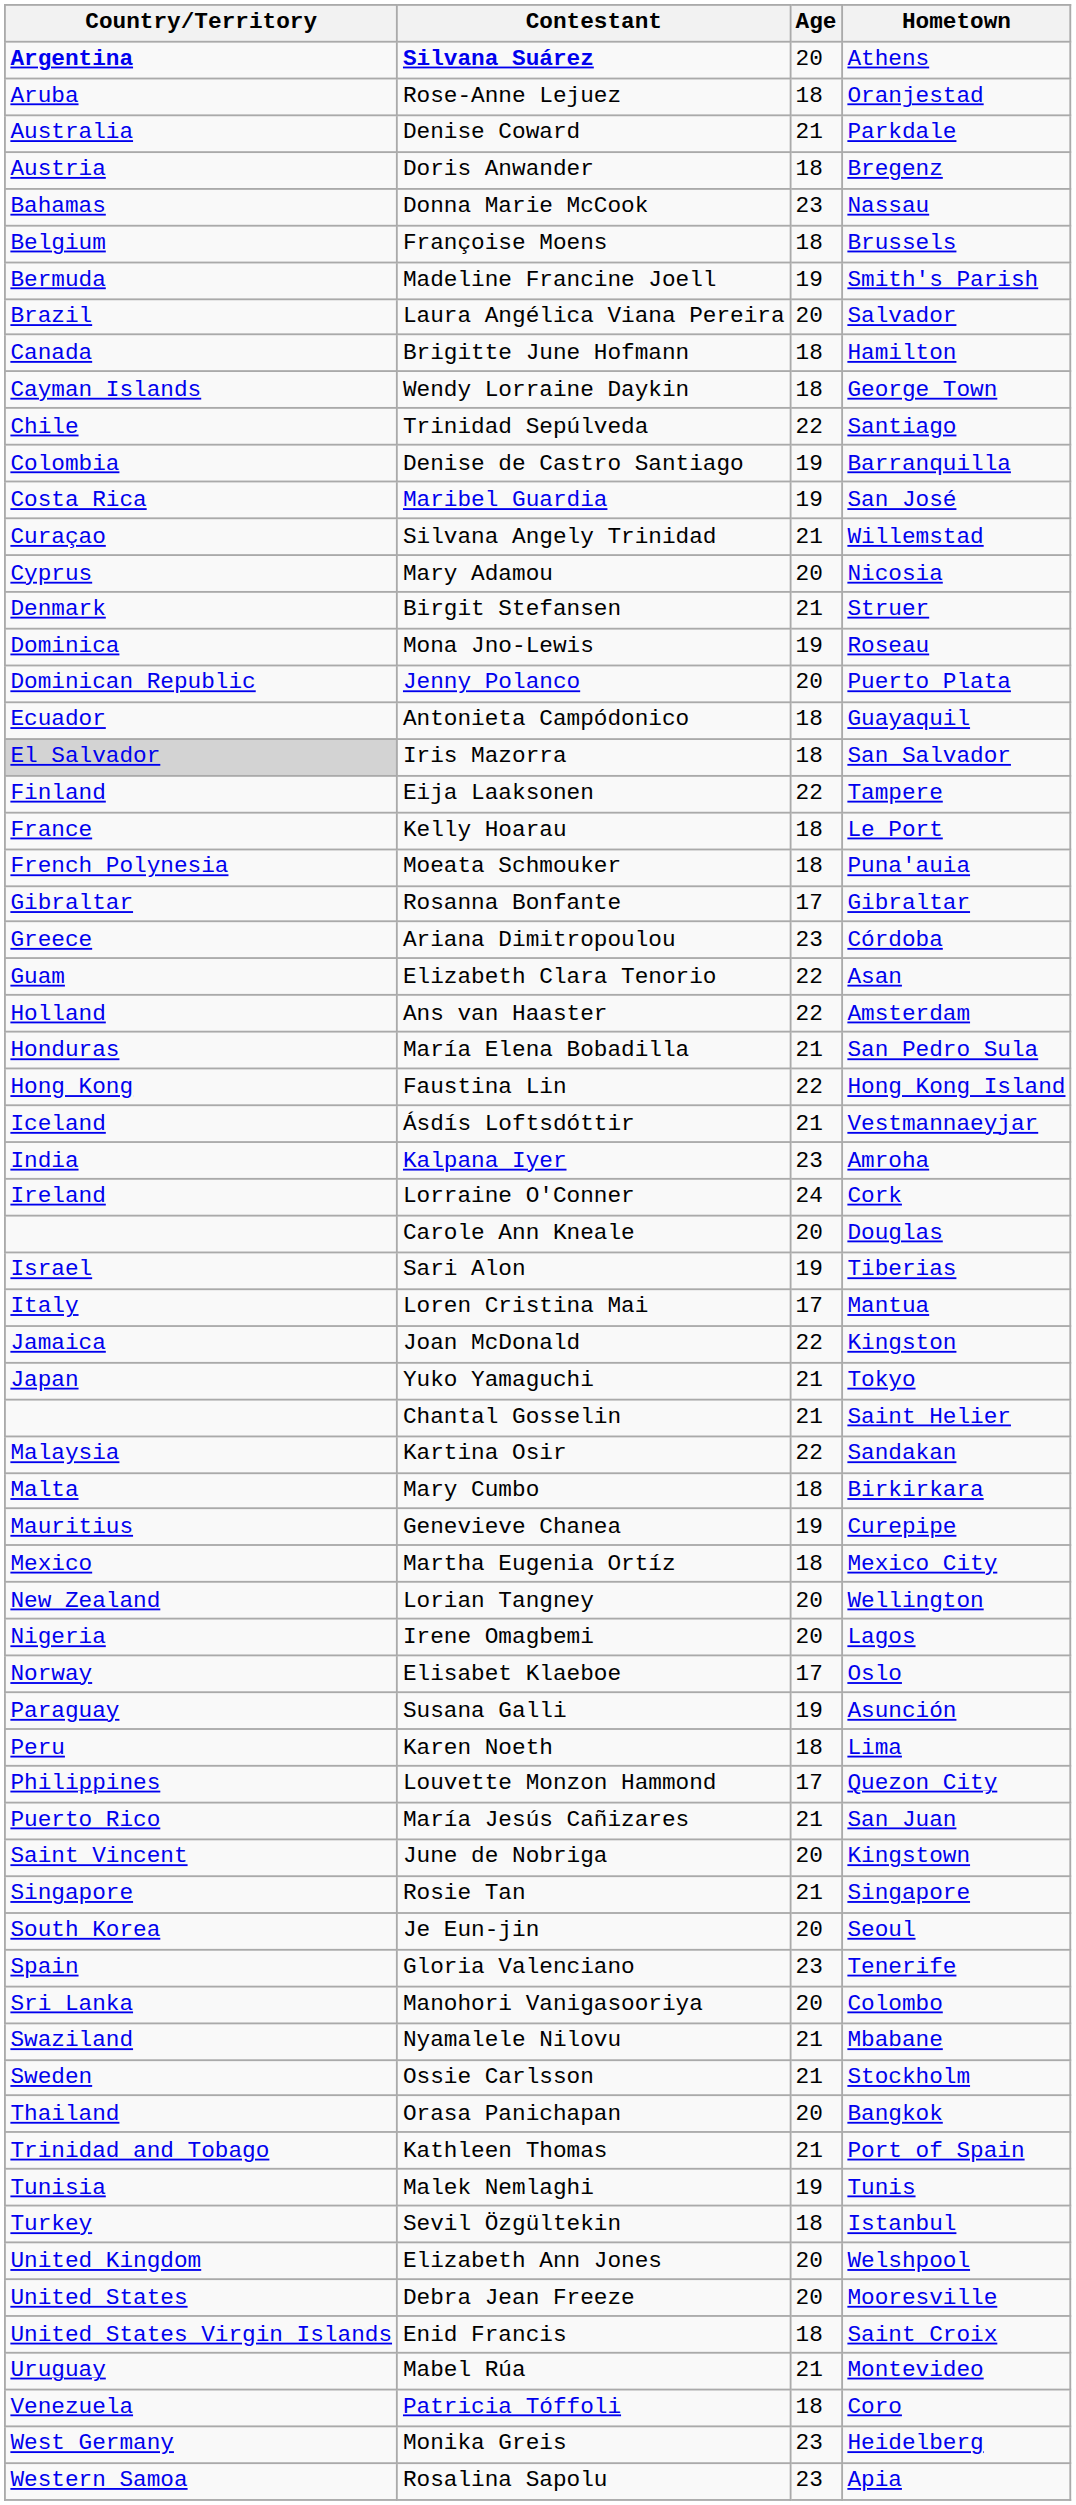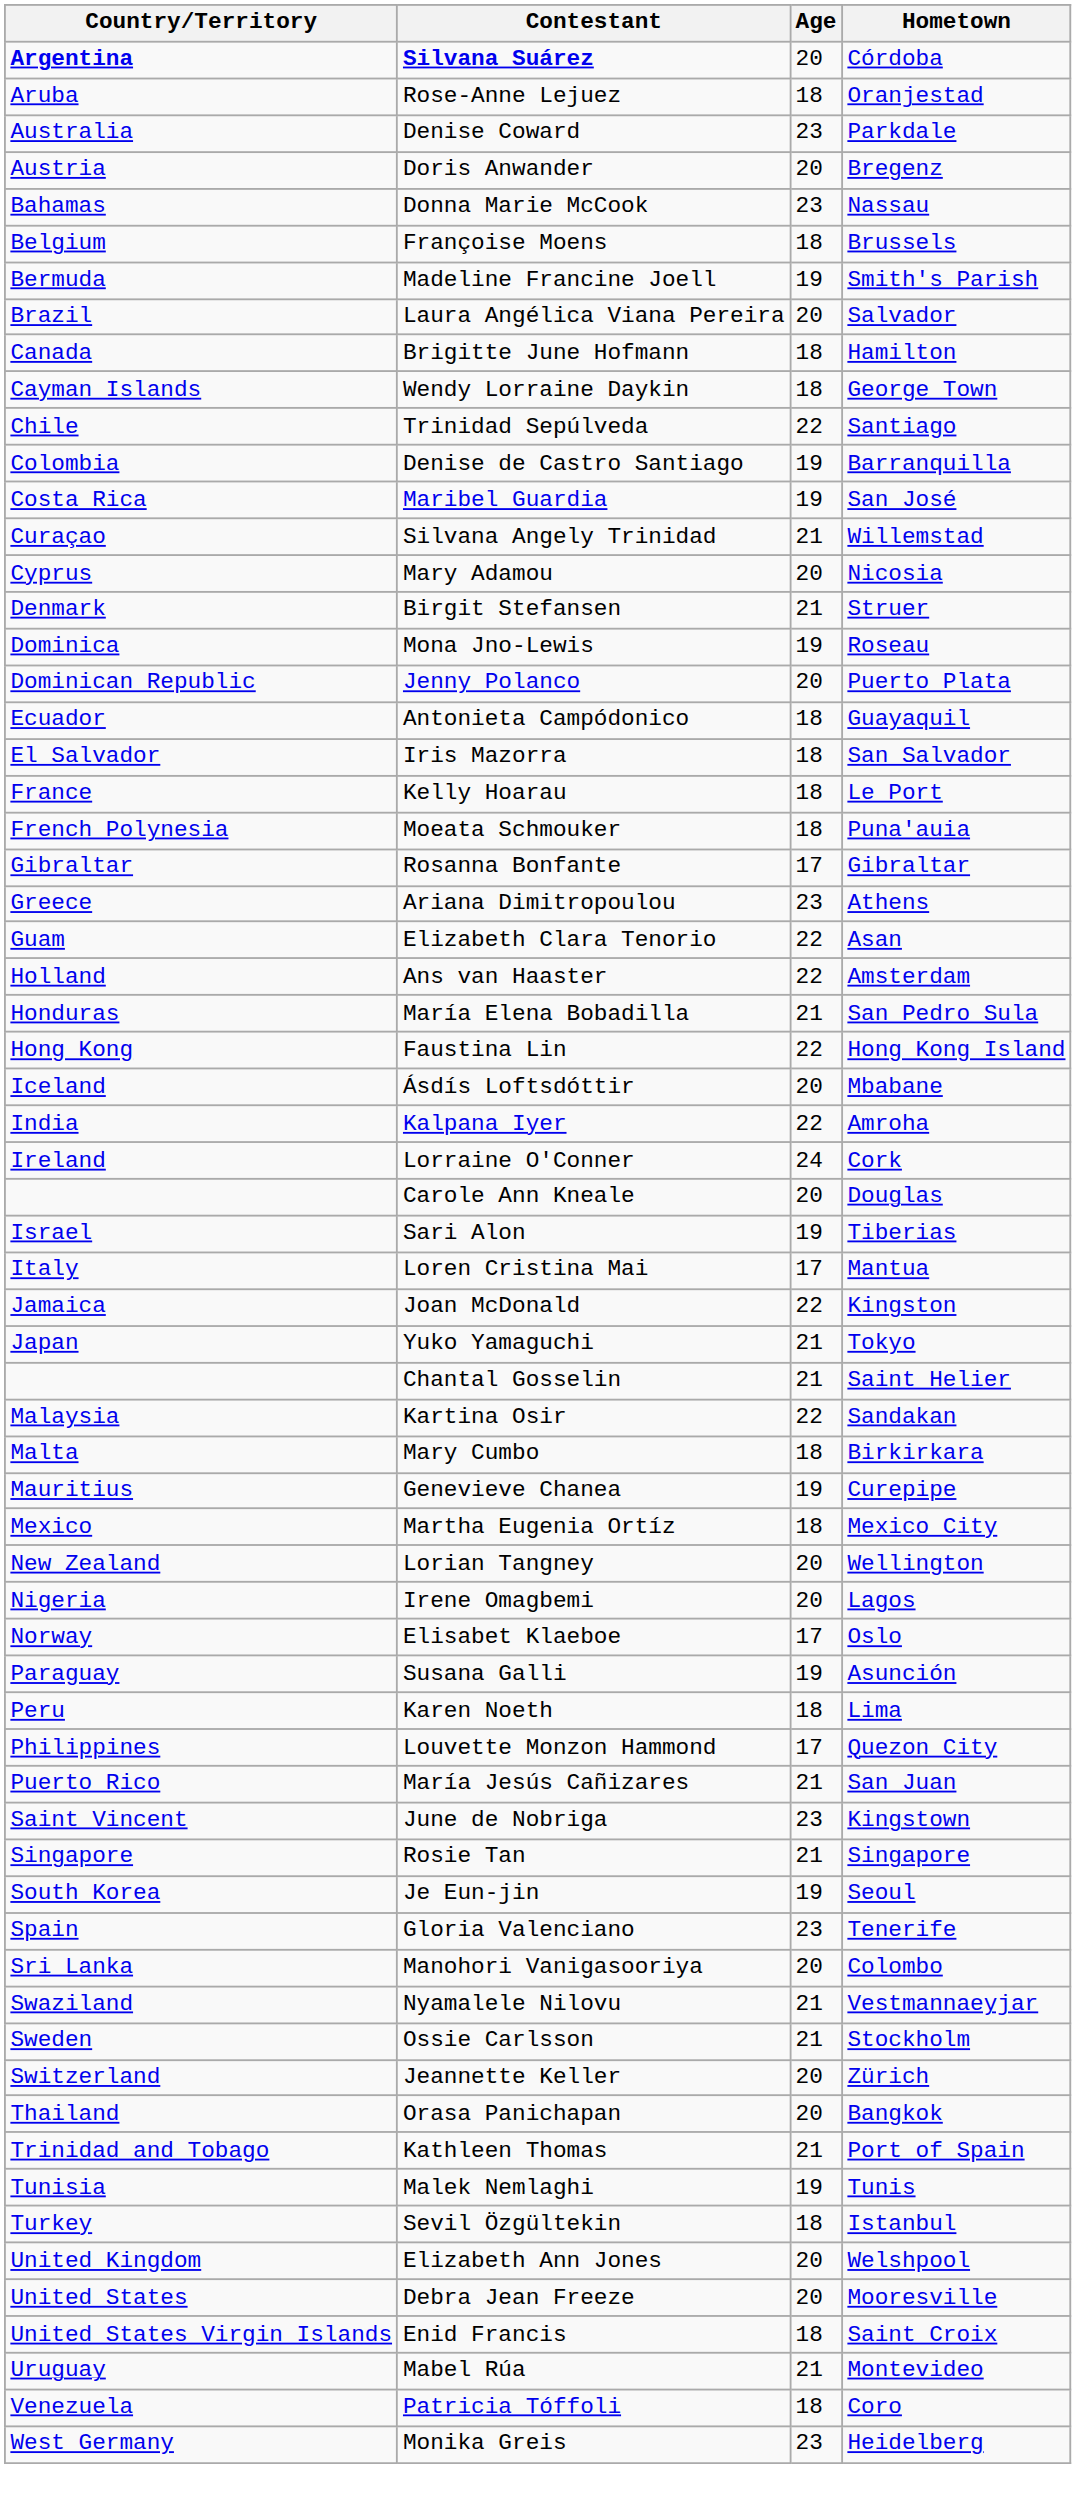 <table class="wikitable sortable" style="font-size: 95%;">
 <tr>
 <th>Country/Territory</th>
 <th>Contestant</th>
 <th>Age</th>
 <th>Hometown</th>
 </tr>
 <tr>
 <td><strong> <a href='#'>Argentina</a></strong></td>
 <td><strong><a href='#'>Silvana Suárez</a></strong></td>
 <td>20</td>
-<td><a href='#'>Athens</a></td>
+<td><a href='#'>Córdoba</a></td>
 </tr>
 <tr>
 <td> <a href='#'>Aruba</a></td>
 <td>Rose-Anne Lejuez</td>
 <td>18</td>
 <td><a href='#'>Oranjestad</a></td>
 </tr>
 <tr>
 <td> <a href='#'>Australia</a></td>
 <td>Denise Coward</td>
-<td>21</td>
+<td>23</td>
 <td><a href='#'>Parkdale</a></td>
 </tr>
 <tr>
 <td> <a href='#'>Austria</a></td>
 <td>Doris Anwander</td>
-<td>18</td>
+<td>20</td>
 <td><a href='#'>Bregenz</a></td>
 </tr>
 <tr>
 <td> <a href='#'>Bahamas</a></td>
 <td>Donna Marie McCook</td>
 <td>23</td>
 <td><a href='#'>Nassau</a></td>
 </tr>
 <tr>
 <td> <a href='#'>Belgium</a></td>
 <td>Françoise Moens</td>
 <td>18</td>
 <td><a href='#'>Brussels</a></td>
 </tr>
 <tr>
 <td> <a href='#'>Bermuda</a></td>
 <td>Madeline Francine Joell</td>
 <td>19</td>
 <td><a href='#'>Smith's Parish</a></td>
 </tr>
 <tr>
 <td> <a href='#'>Brazil</a></td>
 <td>Laura Angélica Viana Pereira</td>
 <td>20</td>
 <td><a href='#'>Salvador</a></td>
 </tr>
 <tr>
 <td> <a href='#'>Canada</a></td>
 <td>Brigitte June Hofmann</td>
 <td>18</td>
 <td><a href='#'>Hamilton</a></td>
 </tr>
 <tr>
 <td> <a href='#'>Cayman Islands</a></td>
 <td>Wendy Lorraine Daykin</td>
 <td>18</td>
 <td><a href='#'>George Town</a></td>
 </tr>
 <tr>
 <td> <a href='#'>Chile</a></td>
 <td>Trinidad Sepúlveda</td>
 <td>22</td>
 <td><a href='#'>Santiago</a></td>
 </tr>
 <tr>
 <td> <a href='#'>Colombia</a></td>
 <td>Denise de Castro Santiago</td>
 <td>19</td>
 <td><a href='#'>Barranquilla</a></td>
 </tr>
 <tr>
 <td> <a href='#'>Costa Rica</a></td>
 <td><a href='#'>Maribel Guardia</a></td>
 <td>19</td>
 <td><a href='#'>San José</a></td>
 </tr>
 <tr>
 <td> <a href='#'>Curaçao</a></td>
 <td>Silvana Angely Trinidad</td>
 <td>21</td>
 <td><a href='#'>Willemstad</a></td>
 </tr>
 <tr>
 <td> <a href='#'>Cyprus</a></td>
 <td>Mary Adamou</td>
 <td>20</td>
 <td><a href='#'>Nicosia</a></td>
 </tr>
 <tr>
 <td> <a href='#'>Denmark</a></td>
 <td>Birgit Stefansen</td>
 <td>21</td>
 <td><a href='#'>Struer</a></td>
 </tr>
 <tr>
 <td> <a href='#'>Dominica</a></td>
 <td>Mona Jno-Lewis</td>
 <td>19</td>
 <td><a href='#'>Roseau</a></td>
 </tr>
 <tr>
 <td> <a href='#'>Dominican Republic</a></td>
 <td><a href='#'>Jenny Polanco</a></td>
 <td>20</td>
 <td><a href='#'>Puerto Plata</a></td>
 </tr>
 <tr>
 <td> <a href='#'>Ecuador</a></td>
 <td>Antonieta Campódonico</td>
 <td>18</td>
 <td><a href='#'>Guayaquil</a></td>
 </tr>
 <tr>
-<td style="background: lightgrey;"> <a href='#'>El Salvador</a></td>
+<td> <a href='#'>El Salvador</a></td>
 <td>Iris Mazorra</td>
 <td>18</td>
 <td><a href='#'>San Salvador</a></td>
-</tr>
-<tr>
-<td> <a href='#'>Finland</a></td>
-<td>Eija Laaksonen</td>
-<td>22</td>
-<td><a href='#'>Tampere</a></td>
 </tr>
 <tr>
 <td> <a href='#'>France</a></td>
 <td>Kelly Hoarau</td>
 <td>18</td>
 <td><a href='#'>Le Port</a></td>
 </tr>
 <tr>
 <td> <a href='#'>French Polynesia</a></td>
 <td>Moeata Schmouker</td>
 <td>18</td>
 <td><a href='#'>Puna'auia</a></td>
 </tr>
 <tr>
 <td> <a href='#'>Gibraltar</a></td>
 <td>Rosanna Bonfante</td>
 <td>17</td>
 <td><a href='#'>Gibraltar</a></td>
 </tr>
 <tr>
 <td> <a href='#'>Greece</a></td>
 <td>Ariana Dimitropoulou</td>
 <td>23</td>
-<td><a href='#'>Córdoba</a></td>
+<td><a href='#'>Athens</a></td>
 </tr>
 <tr>
 <td> <a href='#'>Guam</a></td>
 <td>Elizabeth Clara Tenorio</td>
 <td>22</td>
 <td><a href='#'>Asan</a></td>
 </tr>
 <tr>
 <td> <a href='#'>Holland</a></td>
 <td>Ans van Haaster</td>
 <td>22</td>
 <td><a href='#'>Amsterdam</a></td>
 </tr>
 <tr>
 <td> <a href='#'>Honduras</a></td>
 <td>María Elena Bobadilla</td>
 <td>21</td>
 <td><a href='#'>San Pedro Sula</a></td>
 </tr>
 <tr>
 <td> <a href='#'>Hong Kong</a></td>
 <td>Faustina Lin</td>
 <td>22</td>
 <td><a href='#'>Hong Kong Island</a></td>
 </tr>
 <tr>
 <td> <a href='#'>Iceland</a></td>
 <td>Ásdís Loftsdóttir</td>
-<td>21</td>
-<td><a href='#'>Vestmannaeyjar</a></td>
+<td>20</td>
+<td><a href='#'>Mbabane</a></td>
 </tr>
 <tr>
 <td> <a href='#'>India</a></td>
 <td><a href='#'>Kalpana Iyer</a></td>
-<td>23</td>
+<td>22</td>
 <td><a href='#'>Amroha</a></td>
 </tr>
 <tr>
 <td> <a href='#'>Ireland</a></td>
 <td>Lorraine O'Conner</td>
 <td>24</td>
 <td><a href='#'>Cork</a></td>
 </tr>
 <tr>
 <td></td>
 <td>Carole Ann Kneale</td>
 <td>20</td>
 <td><a href='#'>Douglas</a></td>
 </tr>
 <tr>
 <td> <a href='#'>Israel</a></td>
 <td>Sari Alon</td>
 <td>19</td>
 <td><a href='#'>Tiberias</a></td>
 </tr>
 <tr>
 <td> <a href='#'>Italy</a></td>
 <td>Loren Cristina Mai</td>
 <td>17</td>
 <td><a href='#'>Mantua</a></td>
 </tr>
 <tr>
 <td> <a href='#'>Jamaica</a></td>
 <td>Joan McDonald</td>
 <td>22</td>
 <td><a href='#'>Kingston</a></td>
 </tr>
 <tr>
 <td> <a href='#'>Japan</a></td>
 <td>Yuko Yamaguchi</td>
 <td>21</td>
 <td><a href='#'>Tokyo</a></td>
 </tr>
 <tr>
 <td></td>
 <td>Chantal Gosselin</td>
 <td>21</td>
 <td><a href='#'>Saint Helier</a></td>
 </tr>
 <tr>
 <td> <a href='#'>Malaysia</a></td>
 <td>Kartina Osir</td>
 <td>22</td>
 <td><a href='#'>Sandakan</a></td>
 </tr>
 <tr>
 <td> <a href='#'>Malta</a></td>
 <td>Mary Cumbo</td>
 <td>18</td>
 <td><a href='#'>Birkirkara</a></td>
 </tr>
 <tr>
 <td> <a href='#'>Mauritius</a></td>
 <td>Genevieve Chanea</td>
 <td>19</td>
 <td><a href='#'>Curepipe</a></td>
 </tr>
 <tr>
 <td> <a href='#'>Mexico</a></td>
 <td>Martha Eugenia Ortíz</td>
 <td>18</td>
 <td><a href='#'>Mexico City</a></td>
 </tr>
 <tr>
 <td> <a href='#'>New Zealand</a></td>
 <td>Lorian Tangney</td>
 <td>20</td>
 <td><a href='#'>Wellington</a></td>
 </tr>
 <tr>
 <td> <a href='#'>Nigeria</a></td>
 <td>Irene Omagbemi</td>
 <td>20</td>
 <td><a href='#'>Lagos</a></td>
 </tr>
 <tr>
 <td> <a href='#'>Norway</a></td>
 <td>Elisabet Klaeboe</td>
 <td>17</td>
 <td><a href='#'>Oslo</a></td>
 </tr>
 <tr>
 <td> <a href='#'>Paraguay</a></td>
 <td>Susana Galli</td>
 <td>19</td>
 <td><a href='#'>Asunción</a></td>
 </tr>
 <tr>
 <td> <a href='#'>Peru</a></td>
 <td>Karen Noeth</td>
 <td>18</td>
 <td><a href='#'>Lima</a></td>
 </tr>
 <tr>
 <td> <a href='#'>Philippines</a></td>
 <td>Louvette Monzon Hammond</td>
 <td>17</td>
 <td><a href='#'>Quezon City</a></td>
 </tr>
 <tr>
 <td> <a href='#'>Puerto Rico</a></td>
 <td>María Jesús Cañizares</td>
 <td>21</td>
 <td><a href='#'>San Juan</a></td>
 </tr>
 <tr>
 <td> <a href='#'>Saint Vincent</a></td>
 <td>June de Nobriga</td>
-<td>20</td>
+<td>23</td>
 <td><a href='#'>Kingstown</a></td>
 </tr>
 <tr>
 <td> <a href='#'>Singapore</a></td>
 <td>Rosie Tan</td>
 <td>21</td>
 <td><a href='#'>Singapore</a></td>
 </tr>
 <tr>
 <td> <a href='#'>South Korea</a></td>
 <td>Je Eun-jin</td>
-<td>20</td>
+<td>19</td>
 <td><a href='#'>Seoul</a></td>
 </tr>
 <tr>
 <td> <a href='#'>Spain</a></td>
 <td>Gloria Valenciano</td>
 <td>23</td>
 <td><a href='#'>Tenerife</a></td>
 </tr>
 <tr>
 <td> <a href='#'>Sri Lanka</a></td>
 <td>Manohori Vanigasooriya</td>
 <td>20</td>
 <td><a href='#'>Colombo</a></td>
 </tr>
 <tr>
 <td> <a href='#'>Swaziland</a></td>
 <td>Nyamalele Nilovu</td>
 <td>21</td>
-<td><a href='#'>Mbabane</a></td>
+<td><a href='#'>Vestmannaeyjar</a></td>
 </tr>
 <tr>
 <td> <a href='#'>Sweden</a></td>
 <td>Ossie Carlsson</td>
 <td>21</td>
 <td><a href='#'>Stockholm</a></td>
+</tr>
+<tr>
+<td> <a href='#'>Switzerland</a></td>
+<td>Jeannette Keller</td>
+<td>20</td>
+<td><a href='#'>Zürich</a></td>
 </tr>
 <tr>
 <td> <a href='#'>Thailand</a></td>
 <td>Orasa Panichapan</td>
 <td>20</td>
 <td><a href='#'>Bangkok</a></td>
 </tr>
 <tr>
 <td> <a href='#'>Trinidad and Tobago</a></td>
 <td>Kathleen Thomas</td>
 <td>21</td>
 <td><a href='#'>Port of Spain</a></td>
 </tr>
 <tr>
 <td> <a href='#'>Tunisia</a></td>
 <td>Malek Nemlaghi</td>
 <td>19</td>
 <td><a href='#'>Tunis</a></td>
 </tr>
 <tr>
 <td> <a href='#'>Turkey</a></td>
 <td>Sevil Özgültekin</td>
 <td>18</td>
 <td><a href='#'>Istanbul</a></td>
 </tr>
 <tr>
 <td> <a href='#'>United Kingdom</a></td>
 <td>Elizabeth Ann Jones</td>
 <td>20</td>
 <td><a href='#'>Welshpool</a></td>
 </tr>
 <tr>
 <td> <a href='#'>United States</a></td>
 <td>Debra Jean Freeze</td>
 <td>20</td>
 <td><a href='#'>Mooresville</a></td>
 </tr>
 <tr>
 <td> <a href='#'>United States Virgin Islands</a></td>
 <td>Enid Francis</td>
 <td>18</td>
 <td><a href='#'>Saint Croix</a></td>
 </tr>
 <tr>
 <td> <a href='#'>Uruguay</a></td>
 <td>Mabel Rúa</td>
 <td>21</td>
 <td><a href='#'>Montevideo</a></td>
 </tr>
 <tr>
 <td> <a href='#'>Venezuela</a></td>
 <td><a href='#'>Patricia Tóffoli</a></td>
 <td>18</td>
 <td><a href='#'>Coro</a></td>
 </tr>
 <tr>
 <td> <a href='#'>West Germany</a></td>
 <td>Monika Greis</td>
 <td>23</td>
 <td><a href='#'>Heidelberg</a></td>
 </tr>
-<tr>
-<td> <a href='#'>Western Samoa</a></td>
-<td>Rosalina Sapolu</td>
-<td>23</td>
-<td><a href='#'>Apia</a></td>
-</tr>
 </table>
